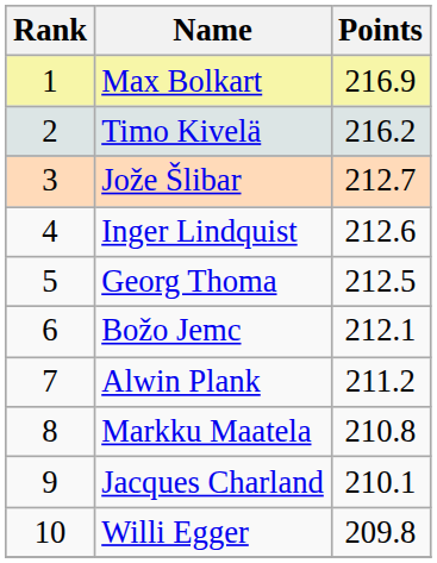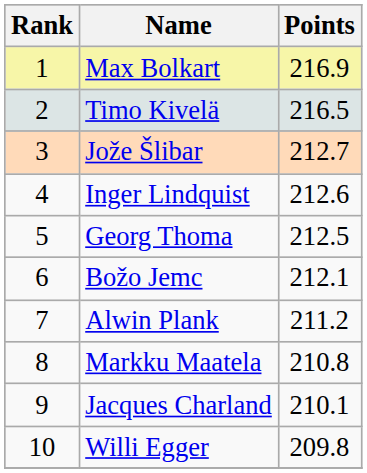 <table class="wikitable sortable">
 <tr>
 <th align=Center>Rank</th>
 <th>Name</th>
 <th>Points</th>
 </tr>
 <tr style="background:#F7F6A8">
 <td align=center>1</td>
 <td> <a href='#'>Max Bolkart</a></td>
 <td align=center>216.9</td>
 </tr>
 <tr style="background: #DCE5E5;">
 <td align=center>2</td>
 <td> <a href='#'>Timo Kivelä</a></td>
-<td align=center>216.2</td>
+<td align=center>216.5</td>
 </tr>
 <tr style="background: #FFDAB9;">
 <td align=center>3</td>
 <td> <a href='#'>Jože Šlibar</a></td>
 <td align=center>212.7</td>
 </tr>
 <tr>
 <td align=center>4</td>
 <td> <a href='#'>Inger Lindquist</a></td>
 <td align=center>212.6</td>
 </tr>
 <tr>
 <td align=center>5</td>
 <td> <a href='#'>Georg Thoma</a></td>
 <td align=center>212.5</td>
 </tr>
 <tr>
 <td align=center>6</td>
 <td> <a href='#'>Božo Jemc</a></td>
 <td align=center>212.1</td>
 </tr>
 <tr>
 <td align=center>7</td>
 <td> <a href='#'>Alwin Plank</a></td>
 <td align=center>211.2</td>
 </tr>
 <tr>
 <td align=center>8</td>
 <td> <a href='#'>Markku Maatela</a></td>
 <td align=center>210.8</td>
 </tr>
 <tr>
 <td align=center>9</td>
 <td> <a href='#'>Jacques Charland</a></td>
 <td align=center>210.1</td>
 </tr>
 <tr>
 <td align=center>10</td>
 <td> <a href='#'>Willi Egger</a></td>
 <td align=center>209.8</td>
 </tr>
 <tr>
 </tr>
 </table>
